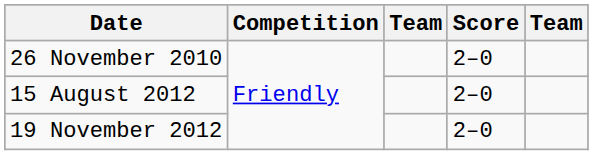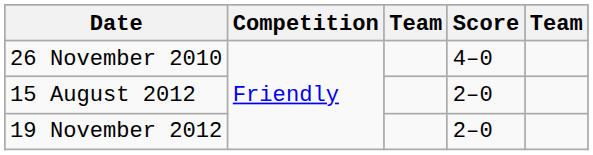 <table class="wikitable">
 <tr>
 <th>Date</th>
 <th>Competition</th>
 <th>Team</th>
 <th>Score</th>
 <th>Team</th>
 </tr>
 <tr>
 <td>26 November 2010</td>
 <td rowspan="3"><a href='#'>Friendly</a></td>
 <td></td>
-<td>2–0</td>
+<td>4–0</td>
 <td></td>
 </tr>
 <tr>
 <td>15 August 2012</td>
 <td></td>
 <td>2–0</td>
 <td></td>
 </tr>
 <tr>
 <td>19 November 2012</td>
 <td></td>
 <td>2–0</td>
 <td></td>
 </tr>
 </table>
